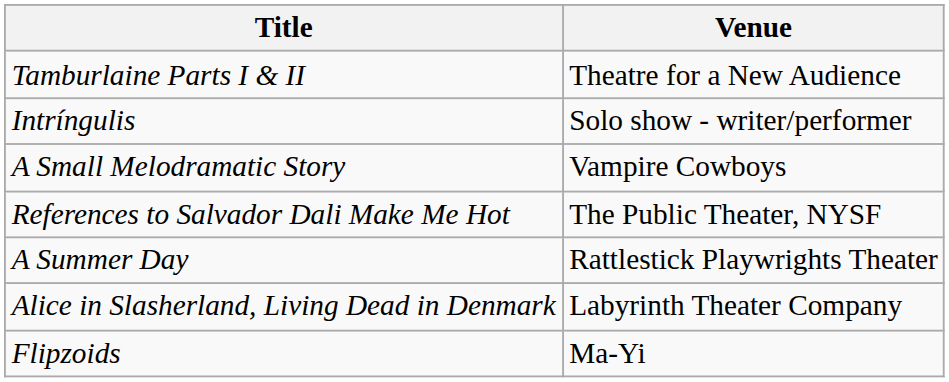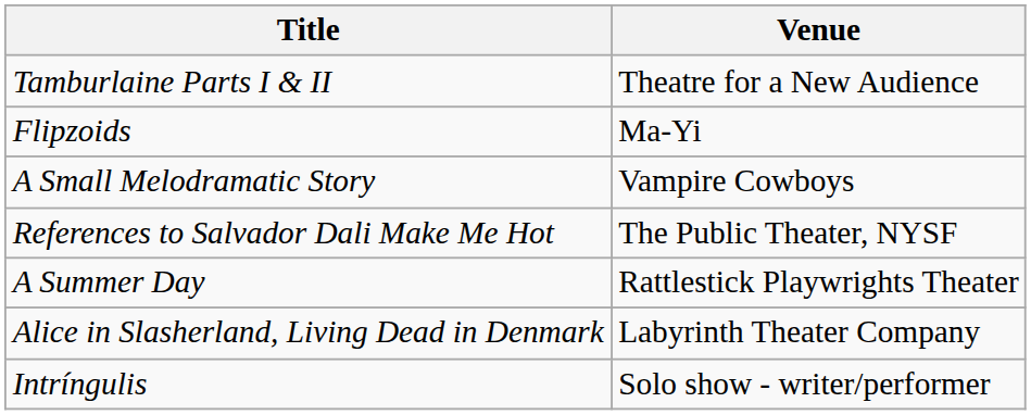 <table class="wikitable">
 <tr>
 <th>Title</th>
 <th>Venue</th>
 </tr>
 <tr>
 <td><em>Tamburlaine Parts I & II</em></td>
 <td>Theatre for a New Audience</td>
 </tr>
 <tr>
-<td><em>Intríngulis</em></td>
-<td>Solo show - writer/performer</td>
+<td><em>Flipzoids</em></td>
+<td>Ma-Yi</td>
 </tr>
 <tr>
 <td><em>A Small Melodramatic Story</em></td>
 <td>Vampire Cowboys</td>
 </tr>
 <tr>
 <td><em>References to Salvador Dali Make Me Hot</em></td>
 <td>The Public Theater, NYSF</td>
 </tr>
 <tr>
 <td><em>A Summer Day</em></td>
 <td>Rattlestick Playwrights Theater</td>
 </tr>
 <tr>
 <td><em>Alice in Slasherland, Living Dead in Denmark</em></td>
 <td>Labyrinth Theater Company</td>
 </tr>
 <tr>
-<td><em>Flipzoids</em></td>
-<td>Ma-Yi</td>
+<td><em>Intríngulis</em></td>
+<td>Solo show - writer/performer</td>
 </tr>
 </table>
